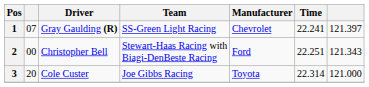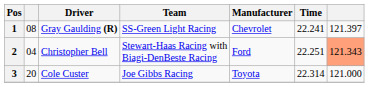 <table class="wikitable" style="font-size:95%">
 <tr>
 <th>Pos</th>
 <th></th>
 <th>Driver</th>
 <th>Team</th>
 <th>Manufacturer</th>
 <th>Time</th>
 <th></th>
 </tr>
 <tr>
 <th>1</th>
-<td>07</td>
+<td>08</td>
 <td><a href='#'>Gray Gaulding</a> <strong>(R)</strong></td>
 <td><a href='#'>SS-Green Light Racing</a></td>
 <td><a href='#'>Chevrolet</a></td>
 <td>22.241</td>
 <td>121.397</td>
 </tr>
 <tr>
 <th>2</th>
-<td>00</td>
+<td>04</td>
 <td><a href='#'>Christopher Bell</a></td>
 <td><a href='#'>Stewart-Haas Racing</a> with <br> <a href='#'>Biagi-DenBeste Racing</a></td>
 <td><a href='#'>Ford</a></td>
 <td>22.251</td>
-<td>121.343</td>
+<td style="background: lightsalmon;">121.343</td>
 </tr>
 <tr>
 <th>3</th>
 <td>20</td>
 <td><a href='#'>Cole Custer</a></td>
 <td><a href='#'>Joe Gibbs Racing</a></td>
 <td><a href='#'>Toyota</a></td>
 <td>22.314</td>
 <td>121.000</td>
 </tr>
 <tr>
 </tr>
 </table>
